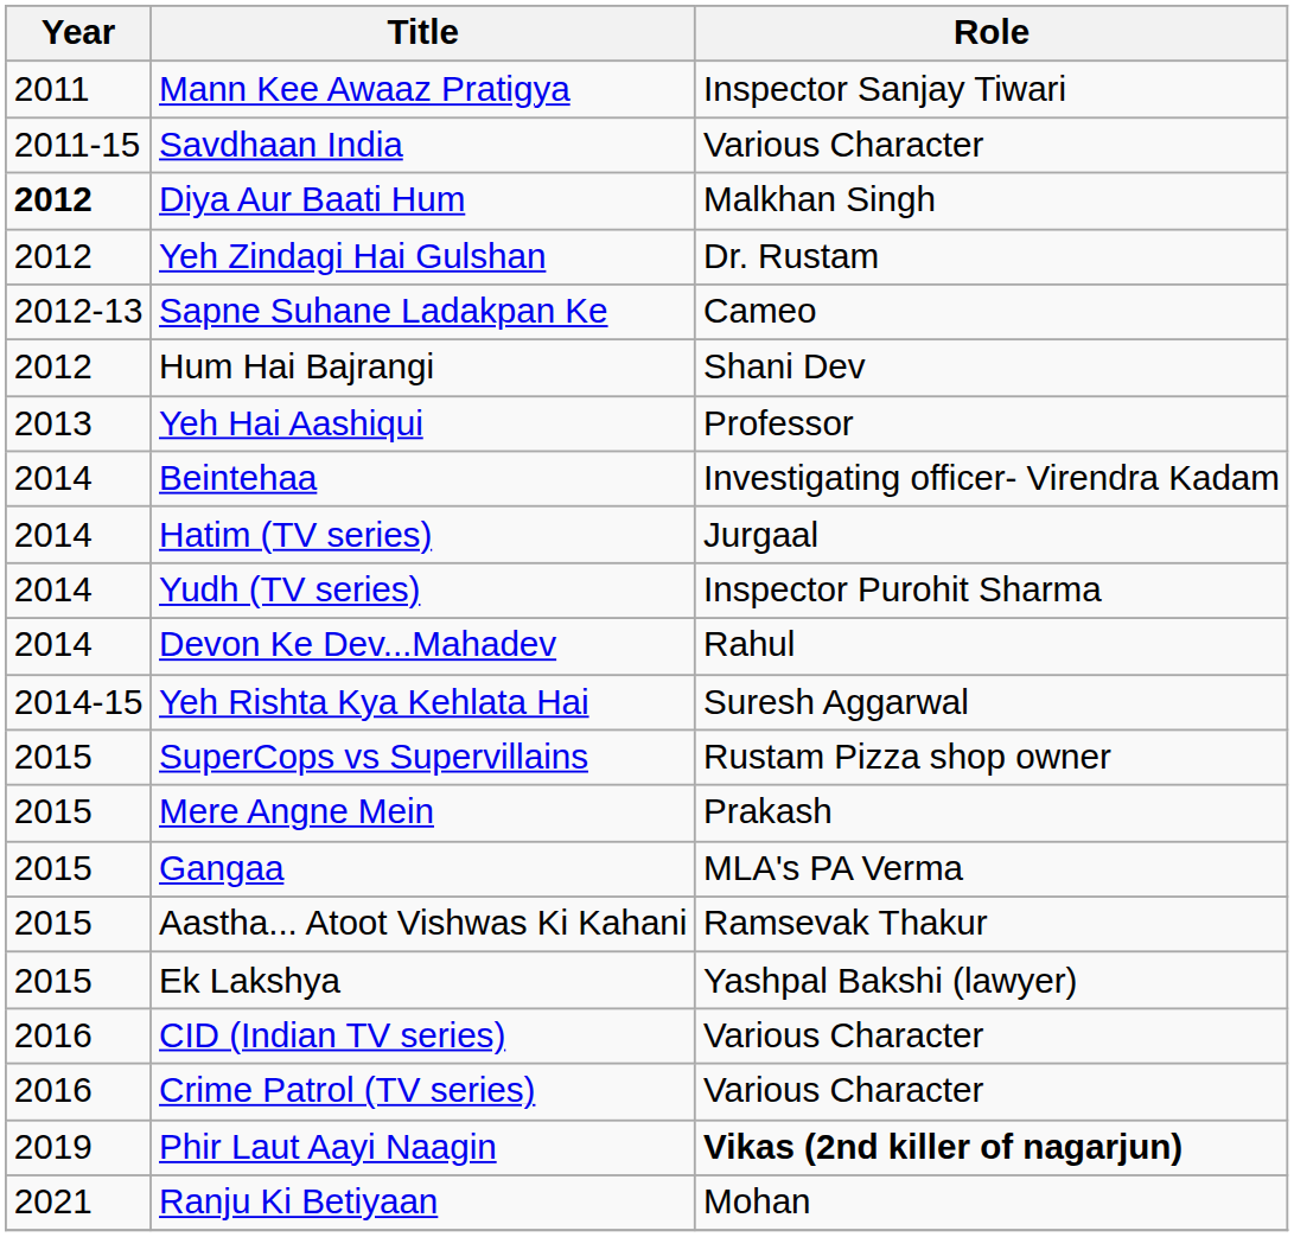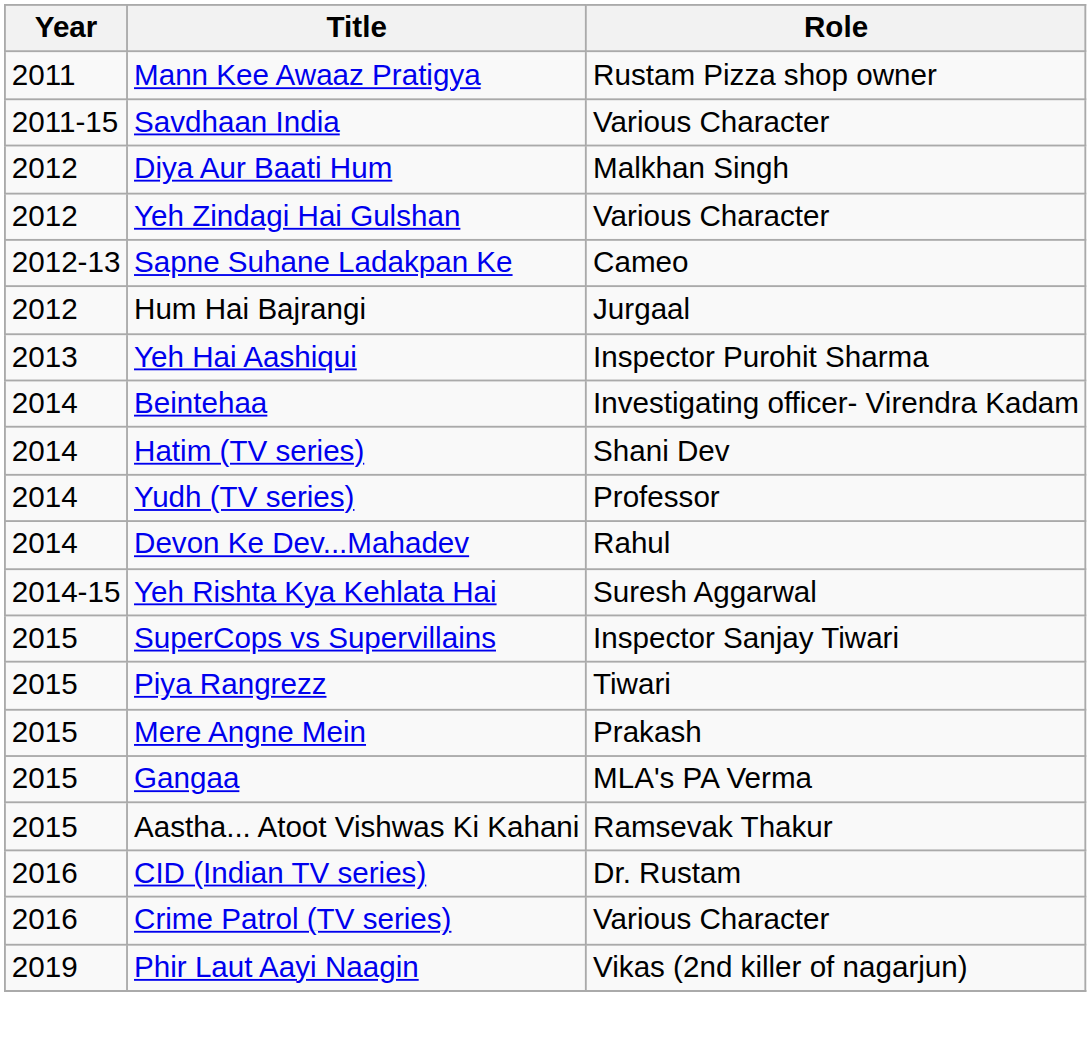 <table class="wikitable sortable">
 <tr>
 <th>Year</th>
 <th>Title</th>
 <th>Role</th>
 </tr>
 <tr>
 <td>2011</td>
 <td><a href='#'>Mann Kee Awaaz Pratigya</a></td>
-<td>Inspector Sanjay Tiwari</td>
+<td>Rustam Pizza shop owner</td>
 </tr>
 <tr>
 <td>2011-15</td>
 <td><a href='#'>Savdhaan India</a></td>
 <td>Various Character</td>
 </tr>
 <tr>
-<td><strong>2012</strong></td>
+<td>2012</td>
 <td><a href='#'>Diya Aur Baati Hum</a></td>
 <td>Malkhan Singh</td>
 </tr>
 <tr>
 <td>2012</td>
 <td><a href='#'>Yeh Zindagi Hai Gulshan</a></td>
-<td>Dr. Rustam</td>
+<td>Various Character</td>
 </tr>
 <tr>
 <td>2012-13</td>
 <td><a href='#'>Sapne Suhane Ladakpan Ke</a></td>
 <td>Cameo</td>
 </tr>
 <tr>
 <td>2012</td>
 <td>Hum Hai Bajrangi</td>
-<td>Shani Dev</td>
+<td>Jurgaal</td>
 </tr>
 <tr>
 <td>2013</td>
 <td><a href='#'>Yeh Hai Aashiqui</a></td>
-<td>Professor</td>
+<td>Inspector Purohit Sharma</td>
 </tr>
 <tr>
 <td>2014</td>
 <td><a href='#'>Beintehaa</a></td>
 <td>Investigating officer- Virendra Kadam</td>
 </tr>
 <tr>
 <td>2014</td>
 <td><a href='#'>Hatim (TV series)</a></td>
-<td>Jurgaal</td>
+<td>Shani Dev</td>
 </tr>
 <tr>
 <td>2014</td>
 <td><a href='#'>Yudh (TV series)</a></td>
-<td>Inspector Purohit Sharma</td>
+<td>Professor</td>
 </tr>
 <tr>
 <td>2014</td>
 <td><a href='#'>Devon Ke Dev...Mahadev</a></td>
 <td>Rahul</td>
 </tr>
 <tr>
 <td>2014-15</td>
 <td><a href='#'>Yeh Rishta Kya Kehlata Hai</a></td>
 <td>Suresh Aggarwal</td>
 </tr>
 <tr>
 <td>2015</td>
 <td><a href='#'>SuperCops vs Supervillains</a></td>
-<td>Rustam Pizza shop owner</td>
+<td>Inspector Sanjay Tiwari</td>
+</tr>
+<tr>
+<td>2015</td>
+<td><a href='#'>Piya Rangrezz</a></td>
+<td>Tiwari</td>
 </tr>
 <tr>
 <td>2015</td>
 <td><a href='#'>Mere Angne Mein</a></td>
 <td>Prakash</td>
 </tr>
 <tr>
 <td>2015</td>
 <td><a href='#'>Gangaa</a></td>
 <td>MLA's PA Verma</td>
 </tr>
 <tr>
 <td>2015</td>
 <td>Aastha... Atoot Vishwas Ki Kahani</td>
 <td>Ramsevak Thakur</td>
 </tr>
 <tr>
-<td>2015</td>
-<td>Ek Lakshya</td>
-<td>Yashpal Bakshi (lawyer)</td>
-</tr>
-<tr>
 <td>2016</td>
 <td><a href='#'>CID (Indian TV series)</a></td>
-<td>Various Character</td>
+<td>Dr. Rustam</td>
 </tr>
 <tr>
 <td>2016</td>
 <td><a href='#'>Crime Patrol (TV series)</a></td>
 <td>Various Character</td>
 </tr>
 <tr>
 <td>2019</td>
 <td><a href='#'>Phir Laut Aayi Naagin</a></td>
-<td><strong>Vikas (2nd killer of nagarjun)</strong></td>
-</tr>
-<tr>
-<td>2021</td>
-<td><a href='#'>Ranju Ki Betiyaan</a></td>
-<td>Mohan</td>
+<td>Vikas (2nd killer of nagarjun)</td>
 </tr>
 <tr>
 </tr>
 </table>
